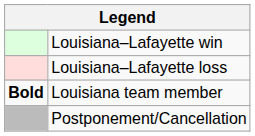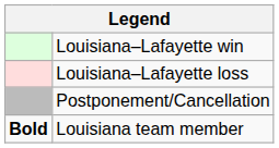 <table class="wikitable" style="font-size:90%">
 <tr>
 <th colspan="2">Legend</th>
 </tr>
 <tr>
 <td style="background:#dfd;"> </td>
 <td>Louisiana–Lafayette win</td>
 </tr>
 <tr>
 <td style="background:#fdd;"> </td>
 <td>Louisiana–Lafayette loss</td>
 </tr>
 <tr>
+<td style="background:#bbb;"> </td>
+<td>Postponement/Cancellation</td>
+</tr>
+<tr>
 <td><strong>Bold</strong></td>
 <td>Louisiana team member</td>
 </tr>
-<tr>
-<td style="background:#bbb;"> </td>
-<td>Postponement/Cancellation</td>
-</tr>
 </table>
